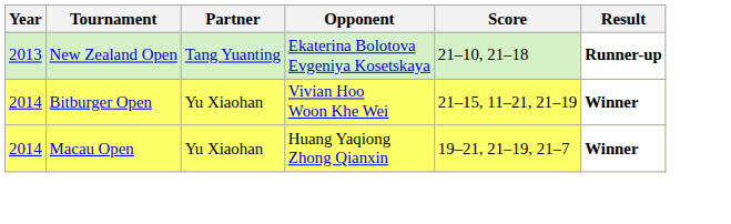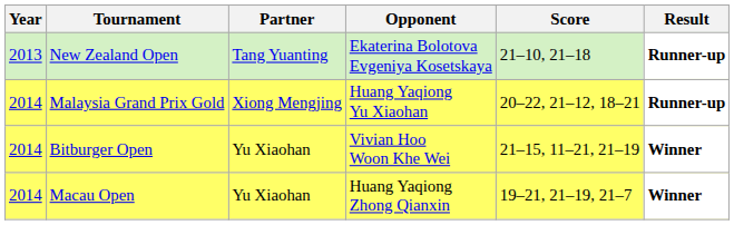 <table class="sortable wikitable" style="font-size: 90%;">
 <tr>
 <th>Year</th>
 <th>Tournament</th>
 <th>Partner</th>
 <th>Opponent</th>
 <th>Score</th>
 <th>Result</th>
 </tr>
 <tr style="background:#D4F1C5">
 <td align="center"><a href='#'>2013</a></td>
 <td align="left"><a href='#'>New Zealand Open</a></td>
 <td align="left"> <a href='#'>Tang Yuanting</a></td>
 <td align="left"> <a href='#'>Ekaterina Bolotova</a> <br>  <a href='#'>Evgeniya Kosetskaya</a></td>
 <td align="left">21–10, 21–18</td>
 <td style="text-align:left; background:white"> <strong>Runner-up</strong></td>
 </tr>
 <tr style="background:#FFFF67">
 <td align="center"><a href='#'>2014</a></td>
+<td align="left"><a href='#'>Malaysia Grand Prix Gold</a></td>
+<td align="left"> <a href='#'>Xiong Mengjing</a></td>
+<td align="left"> <a href='#'>Huang Yaqiong</a> <br>  <a href='#'>Yu Xiaohan</a></td>
+<td align="left">20–22, 21–12, 18–21</td>
+<td style="text-align:left; background:white"> <strong>Runner-up</strong></td>
+</tr>
+<tr style="background:#FFFF67">
+<td align="center"><a href='#'>2014</a></td>
 <td align="left"><a href='#'>Bitburger Open</a></td>
 <td align="left"> Yu Xiaohan</td>
 <td align="left"> <a href='#'>Vivian Hoo</a> <br>  <a href='#'>Woon Khe Wei</a></td>
 <td align="left">21–15, 11–21, 21–19</td>
 <td style="text-align:left; background:white"> <strong>Winner</strong></td>
 </tr>
 <tr style="background:#FFFF67">
 <td align="center"><a href='#'>2014</a></td>
 <td align="left"><a href='#'>Macau Open</a></td>
 <td align="left"> Yu Xiaohan</td>
 <td align="left"> Huang Yaqiong <br>  <a href='#'>Zhong Qianxin</a></td>
 <td align="left">19–21, 21–19, 21–7</td>
 <td style="text-align:left; background:white"> <strong>Winner</strong></td>
 </tr>
 </table>
